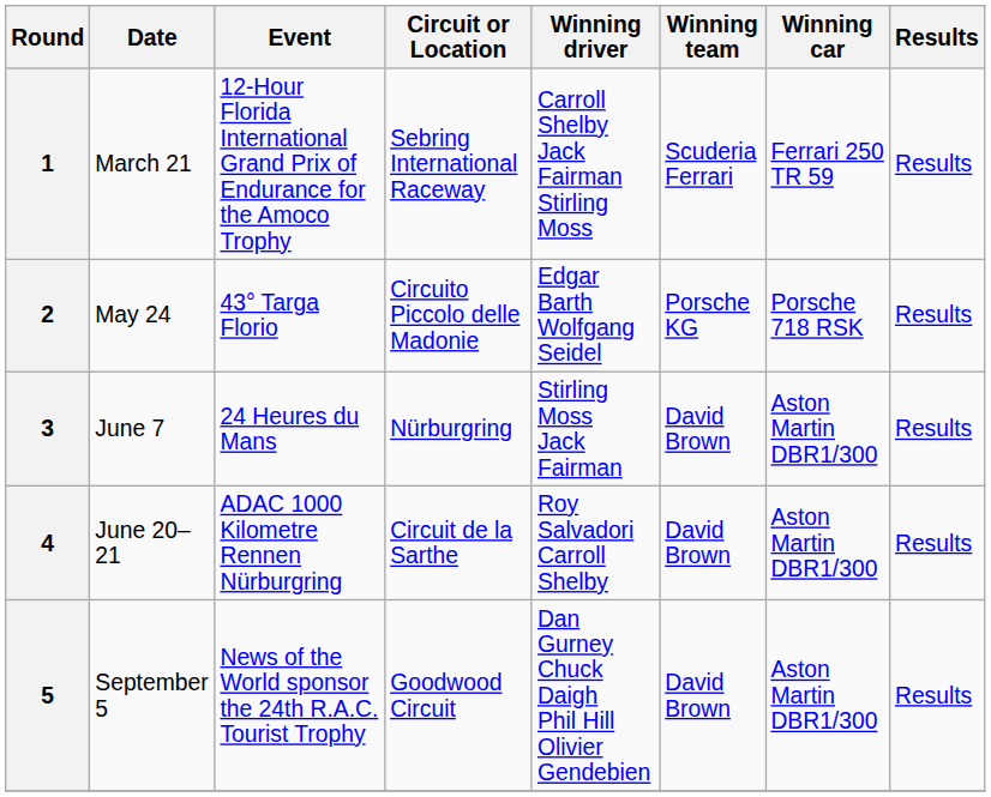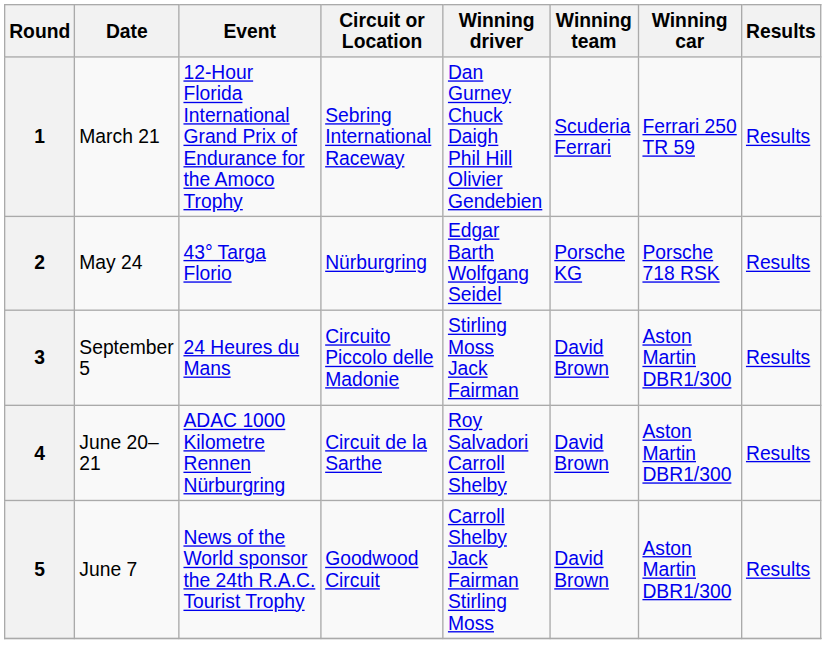 <table class="wikitable" style="font-size: 90%;">
 <tr>
 <th>Round</th>
 <th>Date</th>
 <th>Event</th>
 <th>Circuit or Location</th>
 <th>Winning driver</th>
 <th>Winning team</th>
 <th>Winning car</th>
 <th>Results</th>
 </tr>
 <tr>
 <th>1</th>
 <td>March 21</td>
 <td> <a href='#'>12-Hour Florida International Grand Prix of Endurance for the Amoco Trophy</a></td>
 <td><a href='#'>Sebring International Raceway</a></td>
-<td> <a href='#'>Carroll Shelby</a><br> <a href='#'>Jack Fairman</a><br> <a href='#'>Stirling Moss</a></td>
+<td> <a href='#'>Dan Gurney</a><br> <a href='#'>Chuck Daigh</a><br> <a href='#'>Phil Hill</a><br> <a href='#'>Olivier Gendebien</a></td>
 <td> <a href='#'>Scuderia Ferrari</a></td>
 <td> <a href='#'>Ferrari 250 TR 59</a></td>
 <td><a href='#'>Results</a></td>
 </tr>
 <tr>
 <th>2</th>
 <td>May 24</td>
 <td> <a href='#'>43° Targa Florio</a></td>
-<td><a href='#'>Circuito Piccolo delle Madonie</a></td>
+<td><a href='#'>Nürburgring</a></td>
 <td> <a href='#'>Edgar Barth</a><br> <a href='#'>Wolfgang Seidel</a></td>
 <td> <a href='#'>Porsche KG</a></td>
 <td> <a href='#'>Porsche 718 RSK</a></td>
 <td><a href='#'>Results</a></td>
 </tr>
 <tr>
 <th>3</th>
-<td>June 7</td>
+<td>September 5</td>
 <td> <a href='#'>24 Heures du Mans</a></td>
-<td><a href='#'>Nürburgring</a></td>
+<td><a href='#'>Circuito Piccolo delle Madonie</a></td>
 <td> <a href='#'>Stirling Moss</a><br> <a href='#'>Jack Fairman</a></td>
 <td> <a href='#'>David Brown</a></td>
 <td> <a href='#'>Aston Martin DBR1/300</a></td>
 <td><a href='#'>Results</a></td>
 </tr>
 <tr>
 <th>4</th>
 <td>June 20–21</td>
 <td> <a href='#'>ADAC 1000 Kilometre Rennen Nürburgring</a></td>
 <td><a href='#'>Circuit de la Sarthe</a></td>
 <td> <a href='#'>Roy Salvadori</a><br> <a href='#'>Carroll Shelby</a></td>
 <td> <a href='#'>David Brown</a></td>
 <td> <a href='#'>Aston Martin DBR1/300</a></td>
 <td><a href='#'>Results</a></td>
 </tr>
 <tr>
 <th>5</th>
-<td>September 5</td>
+<td>June 7</td>
 <td> <a href='#'>News of the World sponsor the 24th R.A.C. Tourist Trophy</a></td>
 <td><a href='#'>Goodwood Circuit</a></td>
-<td> <a href='#'>Dan Gurney</a><br> <a href='#'>Chuck Daigh</a><br> <a href='#'>Phil Hill</a><br> <a href='#'>Olivier Gendebien</a></td>
+<td> <a href='#'>Carroll Shelby</a><br> <a href='#'>Jack Fairman</a><br> <a href='#'>Stirling Moss</a></td>
 <td> <a href='#'>David Brown</a></td>
 <td> <a href='#'>Aston Martin DBR1/300</a></td>
 <td><a href='#'>Results</a></td>
 </tr>
 <tr>
 </tr>
 </table>
